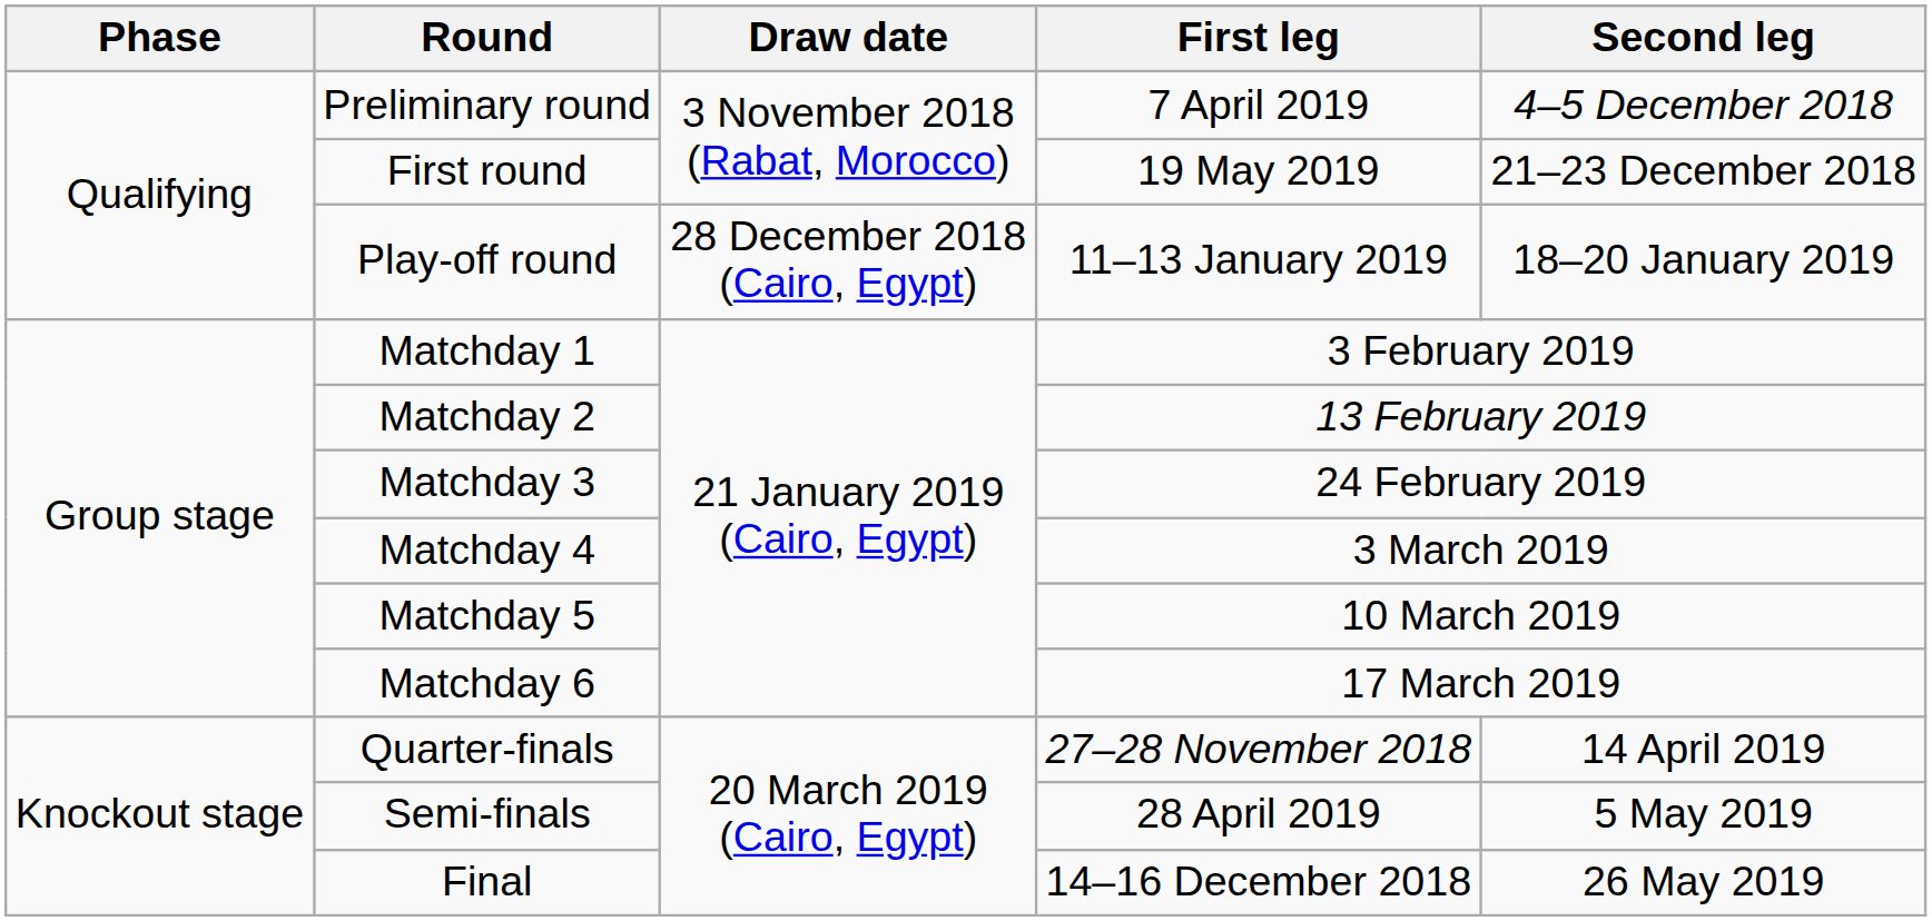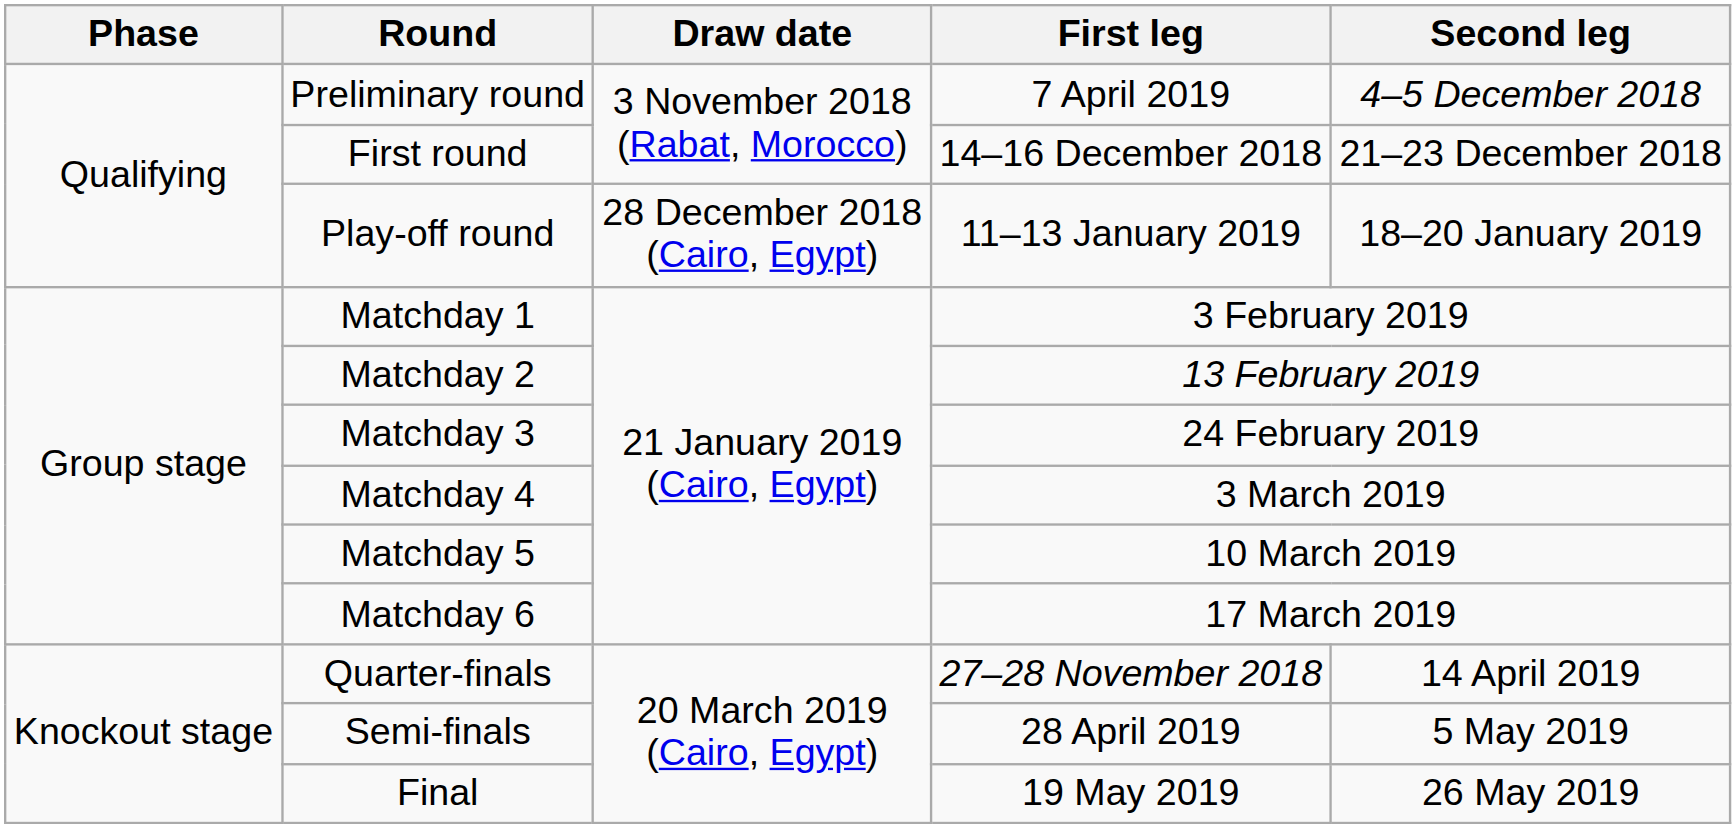 <table class="wikitable" style="text-align:center">
 <tr>
 <th>Phase</th>
 <th>Round</th>
 <th>Draw date</th>
 <th>First leg</th>
 <th>Second leg</th>
 </tr>
 <tr>
 <td rowspan=3>Qualifying</td>
 <td>Preliminary round</td>
 <td rowspan=2>3 November 2018<br>(<a href='#'>Rabat</a>, <a href='#'>Morocco</a>)</td>
 <td>7 April 2019</td>
 <td><em>4–5 December 2018</em></td>
 </tr>
 <tr>
 <td>First round</td>
-<td>19 May 2019</td>
+<td>14–16 December 2018</td>
 <td>21–23 December 2018</td>
 </tr>
 <tr>
 <td>Play-off round</td>
 <td>28 December 2018<br>(<a href='#'>Cairo</a>, <a href='#'>Egypt</a>)</td>
 <td>11–13 January 2019</td>
 <td>18–20 January 2019</td>
 </tr>
 <tr>
 <td rowspan=6>Group stage</td>
 <td>Matchday 1</td>
 <td rowspan=6>21 January 2019<br>(<a href='#'>Cairo</a>, <a href='#'>Egypt</a>)</td>
 <td colspan=2>3 February 2019</td>
 </tr>
 <tr>
 <td>Matchday 2</td>
 <td colspan=2><em>13 February 2019</em></td>
 </tr>
 <tr>
 <td>Matchday 3</td>
 <td colspan=2>24 February 2019</td>
 </tr>
 <tr>
 <td>Matchday 4</td>
 <td colspan=2>3 March 2019</td>
 </tr>
 <tr>
 <td>Matchday 5</td>
 <td colspan=2>10 March 2019</td>
 </tr>
 <tr>
 <td>Matchday 6</td>
 <td colspan=2>17 March 2019</td>
 </tr>
 <tr>
 <td rowspan=3>Knockout stage</td>
 <td>Quarter-finals</td>
 <td rowspan=3>20 March 2019<br>(<a href='#'>Cairo</a>, <a href='#'>Egypt</a>)</td>
 <td><em>27–28 November 2018</em></td>
 <td>14 April 2019</td>
 </tr>
 <tr>
 <td>Semi-finals</td>
 <td>28 April 2019</td>
 <td>5 May 2019</td>
 </tr>
 <tr>
 <td>Final</td>
-<td>14–16 December 2018</td>
+<td>19 May 2019</td>
 <td>26 May 2019</td>
 </tr>
 </table>
